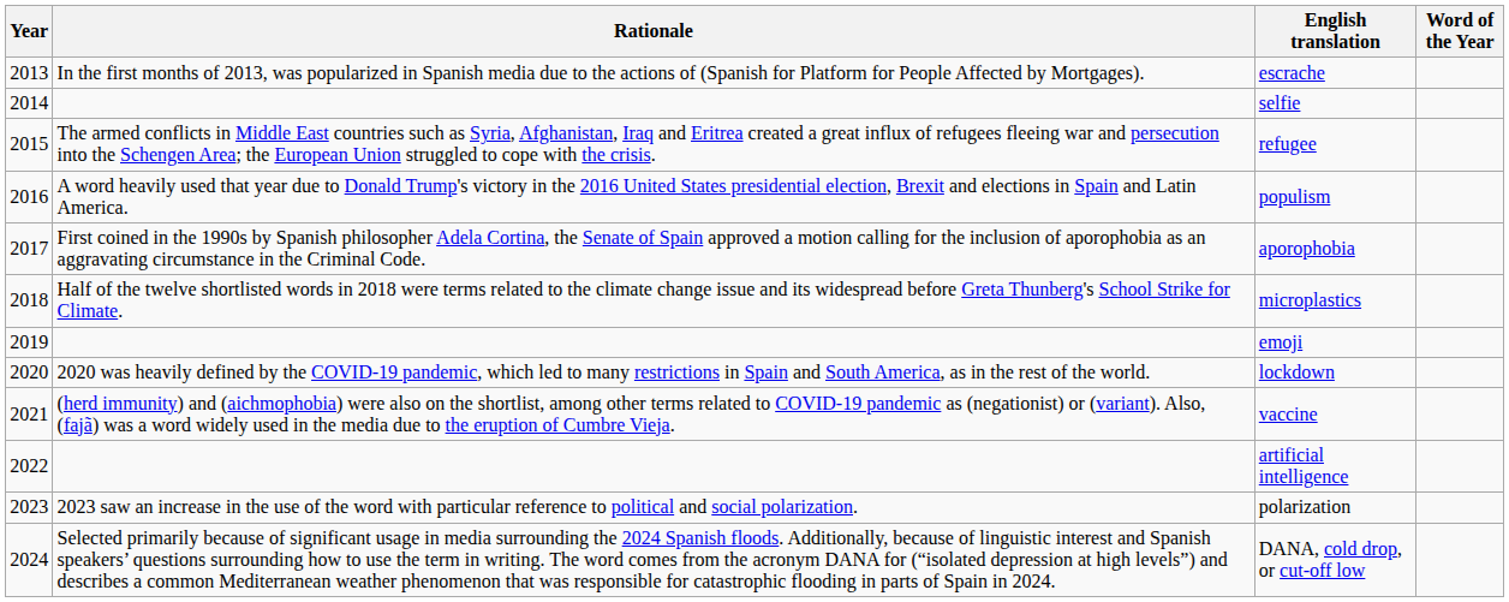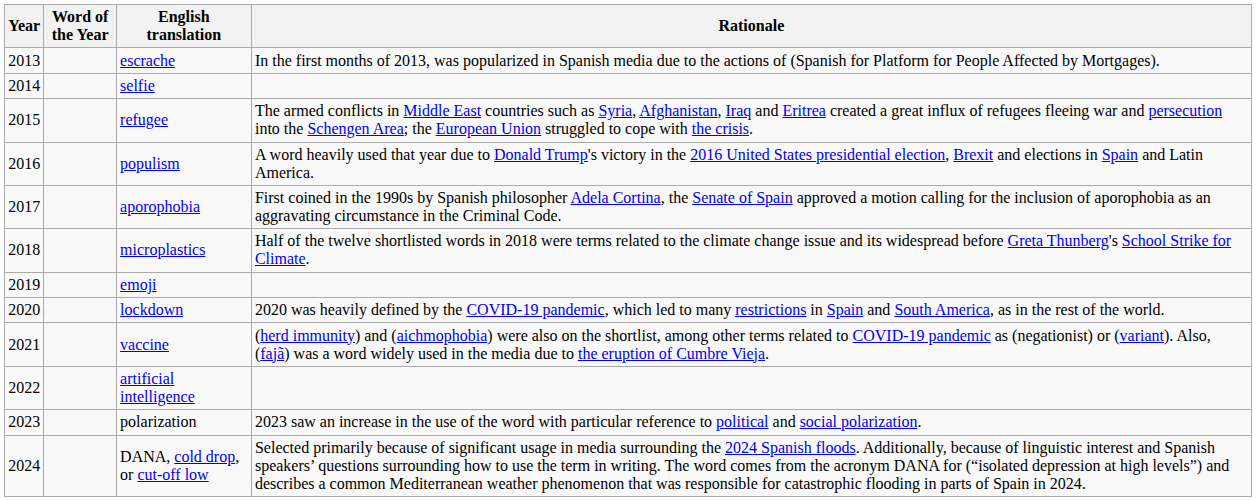 <table class="wikitable">
 <tr>
 <th>Year</th>
+<th>Word of the Year</th>
+<th>English translation</th>
 <th>Rationale</th>
-<th>English translation</th>
-<th>Word of the Year</th>
 </tr>
 <tr>
 <td>2013</td>
+<td></td>
+<td><a href='#'>escrache</a></td>
 <td>In the first months of 2013,  was popularized in Spanish media due to the actions of  (Spanish for Platform for People Affected by Mortgages).</td>
-<td><a href='#'>escrache</a></td>
-<td></td>
 </tr>
 <tr>
 <td>2014</td>
 <td></td>
 <td><a href='#'>selfie</a></td>
 <td></td>
 </tr>
 <tr>
 <td>2015</td>
+<td></td>
+<td><a href='#'>refugee</a></td>
 <td>The armed conflicts in <a href='#'>Middle East</a> countries such as <a href='#'>Syria</a>, <a href='#'>Afghanistan</a>, <a href='#'>Iraq</a> and <a href='#'>Eritrea</a> created a great influx of refugees fleeing war and <a href='#'>persecution</a> into the <a href='#'>Schengen Area</a>; the <a href='#'>European Union</a> struggled to cope with <a href='#'>the crisis</a>.</td>
-<td><a href='#'>refugee</a></td>
-<td></td>
 </tr>
 <tr>
 <td>2016</td>
+<td></td>
+<td><a href='#'>populism</a></td>
 <td>A word heavily used that year due to <a href='#'>Donald Trump</a>'s victory in the <a href='#'>2016 United States presidential election</a>, <a href='#'>Brexit</a> and elections in <a href='#'>Spain</a> and Latin America.</td>
-<td><a href='#'>populism</a></td>
-<td></td>
 </tr>
 <tr>
 <td>2017</td>
+<td></td>
+<td><a href='#'>aporophobia</a></td>
 <td>First coined in the 1990s by Spanish philosopher <a href='#'>Adela Cortina</a>, the <a href='#'>Senate of Spain</a> approved a motion calling for the inclusion of aporophobia as an aggravating circumstance in the Criminal Code.</td>
-<td><a href='#'>aporophobia</a></td>
-<td></td>
 </tr>
 <tr>
 <td>2018</td>
+<td></td>
+<td><a href='#'>microplastics</a></td>
 <td>Half of the twelve shortlisted words in 2018 were terms related to the climate change issue and its widespread before <a href='#'>Greta Thunberg</a>'s <a href='#'>School Strike for Climate</a>.</td>
-<td><a href='#'>microplastics</a></td>
-<td></td>
 </tr>
 <tr>
 <td>2019</td>
 <td></td>
 <td><a href='#'>emoji</a></td>
 <td></td>
 </tr>
 <tr>
 <td>2020</td>
+<td></td>
+<td><a href='#'>lockdown</a></td>
 <td>2020 was heavily defined by the <a href='#'>COVID-19 pandemic</a>, which led to many <a href='#'>restrictions</a> in <a href='#'>Spain</a> and <a href='#'>South America</a>, as in the rest of the world.</td>
-<td><a href='#'>lockdown</a></td>
-<td></td>
 </tr>
 <tr>
 <td>2021</td>
+<td></td>
+<td><a href='#'>vaccine</a></td>
 <td> (<a href='#'>herd immunity</a>) and  (<a href='#'>aichmophobia</a>) were also on the shortlist, among other terms related to <a href='#'>COVID-19 pandemic</a> as  (negationist) or  (<a href='#'>variant</a>). Also,  (<a href='#'>fajã</a>) was a word widely used in the media due to <a href='#'>the eruption of Cumbre Vieja</a>.</td>
-<td><a href='#'>vaccine</a></td>
-<td></td>
 </tr>
 <tr>
 <td>2022</td>
 <td></td>
 <td><a href='#'>artificial intelligence</a></td>
 <td></td>
 </tr>
 <tr>
 <td>2023</td>
+<td></td>
+<td>polarization</td>
 <td>2023 saw an increase in the use of the word with particular reference to <a href='#'>political</a> and <a href='#'>social polarization</a>.</td>
-<td>polarization</td>
-<td></td>
 </tr>
 <tr>
 <td>2024</td>
+<td></td>
+<td>DANA, <a href='#'>cold drop</a>, or <a href='#'>cut-off low</a></td>
 <td>Selected primarily because of significant usage in media surrounding the <a href='#'>2024 Spanish floods</a>. Additionally, because of linguistic interest and Spanish speakers’ questions surrounding how to use the term in writing. The word  comes from the acronym DANA for  (“isolated depression at high levels”) and describes a common Mediterranean weather phenomenon that was responsible for catastrophic flooding in parts of Spain in 2024.</td>
-<td>DANA, <a href='#'>cold drop</a>, or <a href='#'>cut-off low</a></td>
-<td></td>
 </tr>
 </table>
